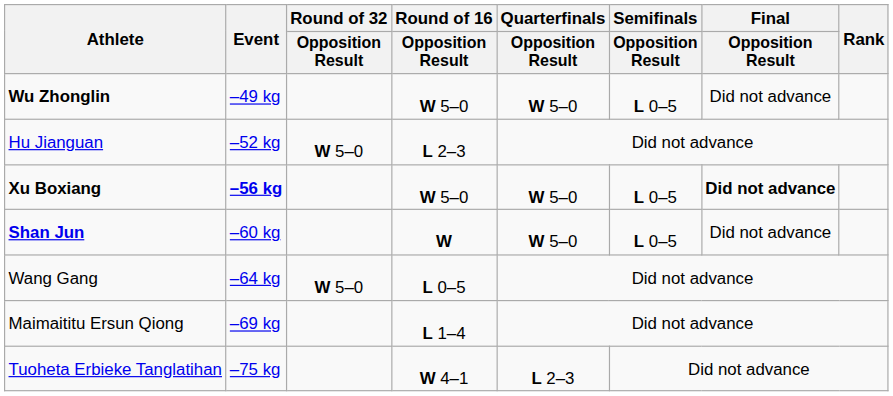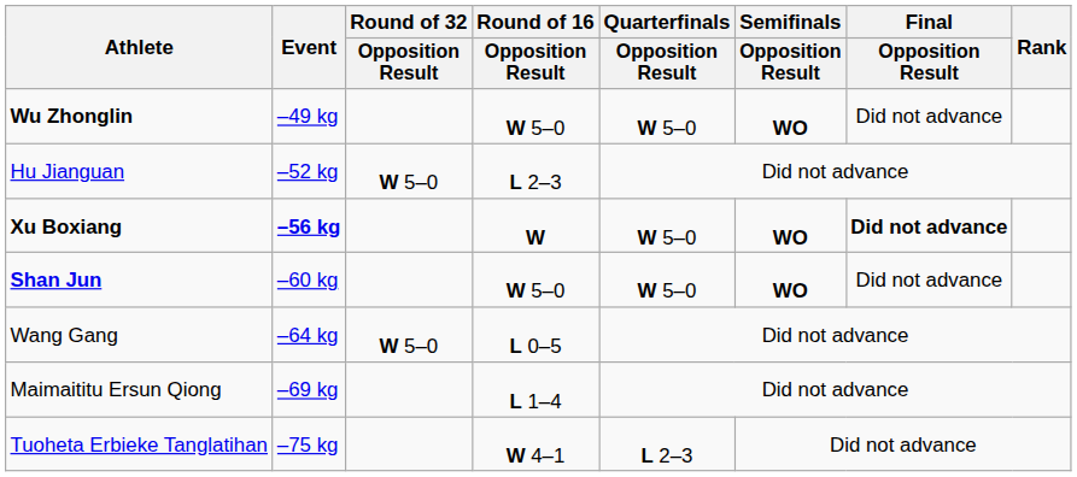 <table class=wikitable style=font-size:90%;text-align:center>
 <tr>
 <th rowspan="2">Athlete</th>
 <th rowspan="2">Event</th>
 <th>Round of 32</th>
 <th>Round of 16</th>
 <th>Quarterfinals</th>
 <th>Semifinals</th>
 <th>Final</th>
 <th rowspan=2>Rank</th>
 </tr>
 <tr style="font-size:95%">
 <th>Opposition<br>Result</th>
 <th>Opposition<br>Result</th>
 <th>Opposition<br>Result</th>
 <th>Opposition<br>Result</th>
 <th>Opposition<br>Result</th>
 </tr>
 <tr>
 <td align=left><strong>Wu Zhonglin</strong></td>
 <td align=left><a href='#'>–49 kg</a></td>
 <td></td>
 <td><br><strong>W</strong> 5–0</td>
 <td><br><strong>W</strong> 5–0</td>
-<td><br><strong>L</strong> 0–5</td>
+<td><br><strong>WO</strong></td>
 <td>Did not advance</td>
 <td></td>
 </tr>
 <tr>
 <td align=left><a href='#'>Hu Jianguan</a></td>
 <td align=left><a href='#'>–52 kg</a></td>
 <td><br><strong>W</strong> 5–0</td>
 <td><br><strong>L</strong> 2–3</td>
 <td colspan=4>Did not advance</td>
 </tr>
 <tr>
 <td align=left><strong>Xu Boxiang</strong></td>
 <td align=left><strong><a href='#'>–56 kg</a></strong></td>
 <td></td>
+<td><br><strong>W</strong> </td>
 <td><br><strong>W</strong> 5–0</td>
-<td><br><strong>W</strong> 5–0</td>
-<td><br><strong>L</strong> 0–5</td>
+<td><br><strong>WO</strong></td>
 <td><strong>Did not advance</strong></td>
 <td></td>
 </tr>
 <tr>
 <td align=left><strong><a href='#'>Shan Jun</a></strong></td>
 <td align=left><a href='#'>–60 kg</a></td>
 <td></td>
-<td><br><strong>W</strong> </td>
 <td><br><strong>W</strong> 5–0</td>
-<td><br><strong>L</strong> 0–5</td>
+<td><br><strong>W</strong> 5–0</td>
+<td><br><strong>WO</strong></td>
 <td>Did not advance</td>
 <td></td>
 </tr>
 <tr>
 <td align=left>Wang Gang</td>
 <td align=left><a href='#'>–64 kg</a></td>
 <td><br><strong>W</strong> 5–0</td>
 <td><br><strong>L</strong> 0–5</td>
 <td colspan=4>Did not advance</td>
 </tr>
 <tr>
 <td align=left>Maimaititu Ersun Qiong</td>
 <td align=left><a href='#'>–69 kg</a></td>
 <td></td>
 <td><br><strong>L</strong> 1–4</td>
 <td colspan=4>Did not advance</td>
 </tr>
 <tr>
 <td align=left><a href='#'>Tuoheta Erbieke Tanglatihan</a></td>
 <td align=left><a href='#'>–75 kg</a></td>
 <td></td>
 <td><br><strong>W</strong> 4–1</td>
 <td><br><strong>L</strong> 2–3</td>
 <td colspan=3>Did not advance</td>
 </tr>
 </table>
